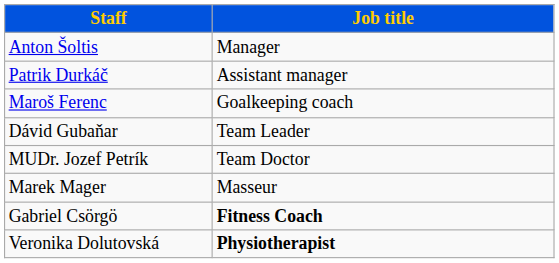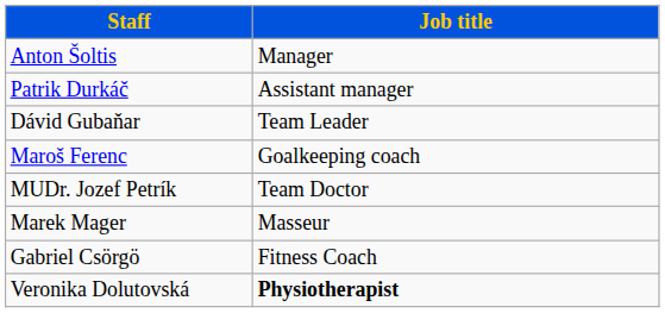 <table class="wikitable">
 <tr>
 <th style="color:#FFCC00; background:#0153DE;" width=180>Staff</th>
 <th style="color:#FFCC00; background:#0153DE;" width=300>Job title</th>
 </tr>
 <tr>
 <td> <a href='#'>Anton Šoltis</a></td>
 <td>Manager</td>
 </tr>
 <tr>
 <td> <a href='#'>Patrik Durkáč</a></td>
 <td>Assistant manager</td>
 </tr>
 <tr>
+<td> Dávid Gubaňar</td>
+<td>Team Leader</td>
+</tr>
+<tr>
 <td> <a href='#'>Maroš Ferenc</a></td>
 <td>Goalkeeping coach</td>
-</tr>
-<tr>
-<td> Dávid Gubaňar</td>
-<td>Team Leader</td>
 </tr>
 <tr>
 <td> MUDr. Jozef Petrík</td>
 <td>Team Doctor</td>
 </tr>
 <tr>
 <td> Marek Mager</td>
 <td>Masseur</td>
 </tr>
 <tr>
 <td> Gabriel Csörgö</td>
-<td><strong>Fitness Coach</strong></td>
+<td>Fitness Coach</td>
 </tr>
 <tr>
 <td> Veronika Dolutovská</td>
 <td><strong>Physiotherapist</strong></td>
 </tr>
 </table>
